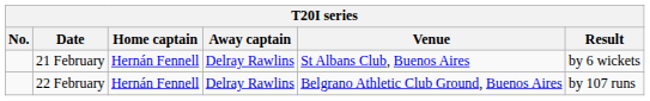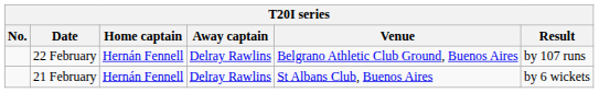 <table class="wikitable">
 <tr>
 <th colspan="6">T20I series</th>
 </tr>
 <tr>
 <th>No.</th>
 <th>Date</th>
 <th>Home captain</th>
 <th>Away captain</th>
 <th>Venue</th>
 <th>Result</th>
 </tr>
 <tr>
 <td></td>
+<td>22 February</td>
+<td><a href='#'>Hernán Fennell</a></td>
+<td><a href='#'>Delray Rawlins</a></td>
+<td><a href='#'>Belgrano Athletic Club Ground</a>, <a href='#'>Buenos Aires</a></td>
+<td> by 107 runs</td>
+</tr>
+<tr>
+<td></td>
 <td>21 February</td>
 <td><a href='#'>Hernán Fennell</a></td>
 <td><a href='#'>Delray Rawlins</a></td>
 <td><a href='#'>St Albans Club</a>, <a href='#'>Buenos Aires</a></td>
 <td> by 6 wickets</td>
 </tr>
-<tr>
-<td></td>
-<td>22 February</td>
-<td><a href='#'>Hernán Fennell</a></td>
-<td><a href='#'>Delray Rawlins</a></td>
-<td><a href='#'>Belgrano Athletic Club Ground</a>, <a href='#'>Buenos Aires</a></td>
-<td> by 107 runs</td>
-</tr>
 </table>
